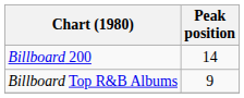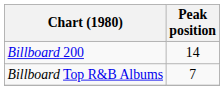 <table class="wikitable">
 <tr>
 <th>Chart (1980)</th>
 <th>Peak<br>position</th>
 </tr>
 <tr>
 <td><a href='#'><em>Billboard</em> 200</a></td>
 <td align=center>14</td>
 </tr>
 <tr>
 <td><em>Billboard</em> <a href='#'>Top R&B Albums</a></td>
-<td align=center>9</td>
+<td align=center>7</td>
 </tr>
 <tr>
 </tr>
 </table>
